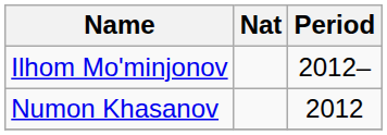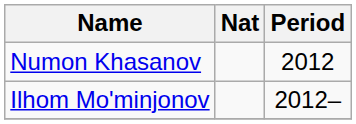 <table class="wikitable ">
 <tr>
 <th>Name</th>
 <th>Nat</th>
 <th>Period</th>
 </tr>
 <tr>
+<td><a href='#'>Numon Khasanov</a></td>
+<td align="center"></td>
+<td align="center">2012</td>
+</tr>
+<tr>
 <td><a href='#'>Ilhom Mo'minjonov</a></td>
 <td align="center"></td>
 <td align="center">2012–</td>
 </tr>
 <tr>
-<td><a href='#'>Numon Khasanov</a></td>
-<td align="center"></td>
-<td align="center">2012</td>
-</tr>
-<tr>
 </tr>
 </table>
